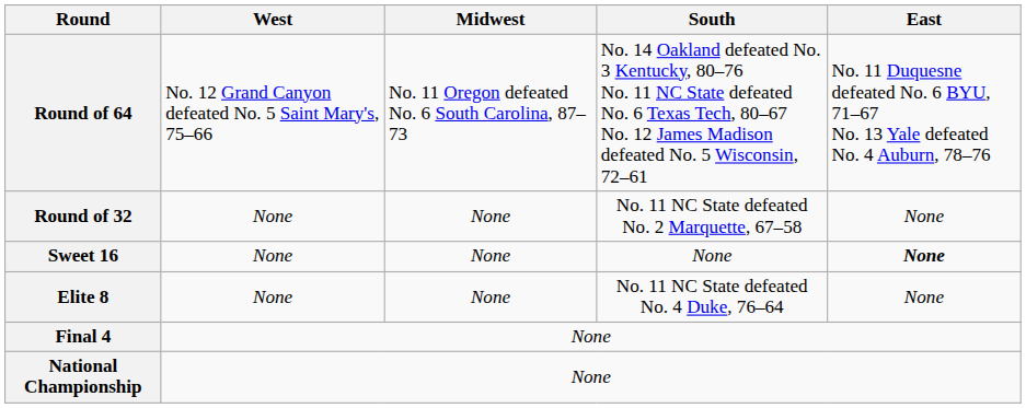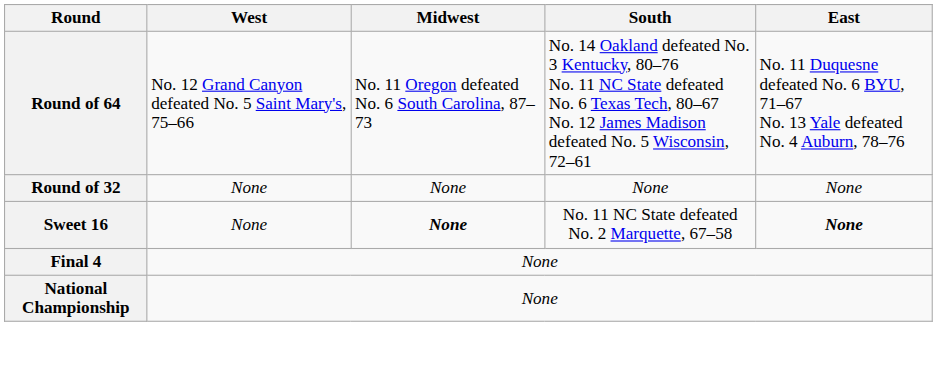 <table class="wikitable" style="text-align:left;">
 <tr>
 <th scope="col">Round</th>
 <th scope="col">West</th>
 <th scope="col">Midwest</th>
 <th scope="col">South</th>
 <th scope="col">East</th>
 </tr>
 <tr>
 <th scope="row">Round of 64</th>
 <td>No. 12 <a href='#'>Grand Canyon</a> defeated No. 5 <a href='#'>Saint Mary's</a>, 75–66</td>
 <td>No. 11 <a href='#'>Oregon</a> defeated No. 6 <a href='#'>South Carolina</a>, 87–73</td>
 <td>No. 14 <a href='#'>Oakland</a> defeated No. 3 <a href='#'>Kentucky</a>, 80–76<br> No. 11 <a href='#'>NC State</a> defeated No. 6 <a href='#'>Texas Tech</a>, 80–67<br>No. 12 <a href='#'>James Madison</a> defeated No. 5 <a href='#'>Wisconsin</a>, 72–61</td>
 <td>No. 11 <a href='#'>Duquesne</a> defeated No. 6 <a href='#'>BYU</a>, 71–67<br>No. 13 <a href='#'>Yale</a> defeated No. 4 <a href='#'>Auburn</a>, 78–76</td>
 </tr>
 <tr align=center>
 <th scope="row">Round of 32</th>
 <td><em>None</em></td>
 <td><em>None</em></td>
-<td>No. 11 NC State defeated No. 2 <a href='#'>Marquette</a>, 67–58</td>
+<td><em>None</em></td>
 <td><em>None</em></td>
 </tr>
 <tr align=center>
 <th scope="row">Sweet 16</th>
 <td><em>None</em></td>
-<td><em>None</em></td>
-<td><em>None</em></td>
 <td><strong><em>None</em></strong></td>
-</tr>
-<tr align=center>
-<th scope="row">Elite 8</th>
-<td><em>None</em></td>
-<td><em>None</em></td>
-<td>No. 11 NC State defeated No. 4 <a href='#'>Duke</a>, 76–64</td>
-<td><em>None</em></td>
+<td>No. 11 NC State defeated No. 2 <a href='#'>Marquette</a>, 67–58</td>
+<td><strong><em>None</em></strong></td>
 </tr>
 <tr>
 <th scope="row">Final 4</th>
 <td colspan=4 align=center><em>None</em></td>
 </tr>
 <tr>
 <th scope="row">National Championship</th>
 <td colspan=4 align=center><em>None</em></td>
 </tr>
 </table>
